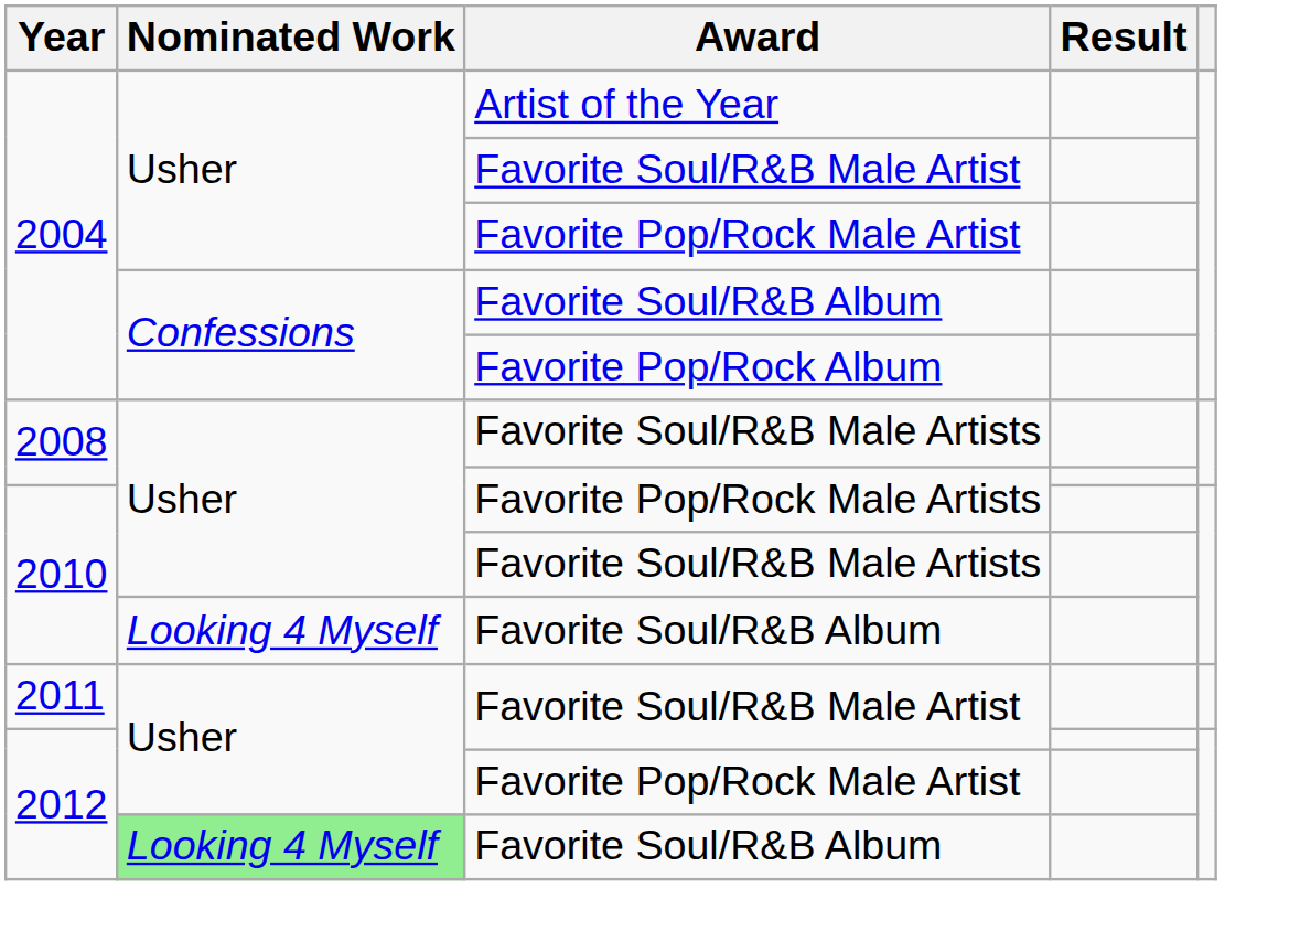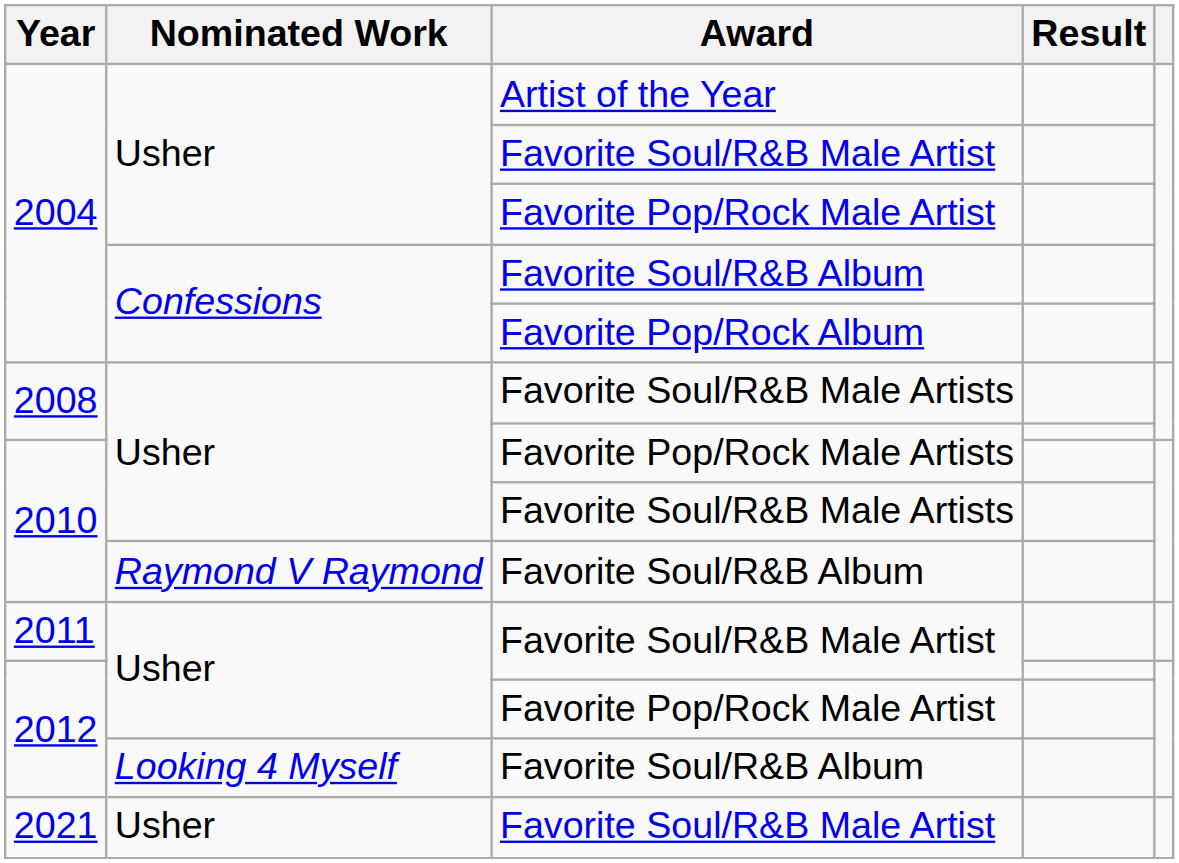 <table class="wikitable"   usher won 7 American music awards>
 <tr>
 <th>Year</th>
 <th>Nominated Work</th>
 <th>Award</th>
 <th>Result</th>
 <th></th>
 </tr>
 <tr>
 <td rowspan="5"><a href='#'>2004</a></td>
 <td rowspan="3">Usher</td>
 <td><a href='#'>Artist of the Year</a></td>
 <td></td>
 <td style="text-align:center;" rowspan="5"></td>
 </tr>
 <tr>
 <td><a href='#'>Favorite Soul/R&B Male Artist</a></td>
 <td></td>
 </tr>
 <tr>
 <td><a href='#'>Favorite Pop/Rock Male Artist</a></td>
 <td></td>
 </tr>
 <tr>
 <td rowspan="2"><em><a href='#'>Confessions</a></em></td>
 <td><a href='#'>Favorite Soul/R&B Album</a></td>
 <td></td>
 </tr>
 <tr>
 <td><a href='#'>Favorite Pop/Rock Album</a></td>
 <td></td>
 </tr>
 <tr>
 <td rowspan="2"><a href='#'>2008</a></td>
 <td rowspan="4">Usher</td>
 <td>Favorite Soul/R&B Male Artists</td>
 <td></td>
 <td style="text-align:center;" rowspan="2"></td>
 </tr>
 <tr>
 <td rowspan="2">Favorite Pop/Rock Male Artists</td>
 <td></td>
 </tr>
 <tr>
 <td rowspan="3"><a href='#'>2010</a></td>
 <td></td>
 <td style="text-align:center;" rowspan="3"></td>
 </tr>
 <tr>
 <td>Favorite Soul/R&B Male Artists</td>
 <td></td>
 </tr>
 <tr>
-<td><em><a href='#'>Looking 4 Myself</a></em></td>
+<td><em><a href='#'>Raymond V Raymond</a></em></td>
 <td>Favorite Soul/R&B Album</td>
 <td></td>
 </tr>
 <tr>
 <td><a href='#'>2011</a></td>
 <td rowspan="3">Usher</td>
 <td rowspan="2">Favorite Soul/R&B Male Artist</td>
 <td></td>
 <td style="text-align:center;"></td>
 </tr>
 <tr>
 <td rowspan="3"><a href='#'>2012</a></td>
 <td></td>
 <td style="text-align:center;" rowspan="3"></td>
 </tr>
 <tr>
 <td>Favorite Pop/Rock Male Artist</td>
 <td></td>
 </tr>
 <tr>
-<td style="background: lightgreen;"><em><a href='#'>Looking 4 Myself</a></em></td>
+<td><em><a href='#'>Looking 4 Myself</a></em></td>
 <td>Favorite Soul/R&B Album</td>
 <td></td>
 </tr>
+<tr>
+<td><a href='#'>2021</a></td>
+<td>Usher</td>
+<td><a href='#'>Favorite Soul/R&B Male Artist</a></td>
+<td></td>
+<td align="center"></td>
+</tr>
 </table>
